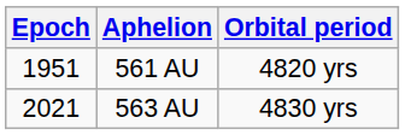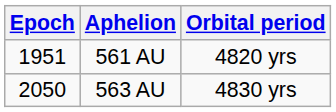 <table class="wikitable" align="left" style="text-align:center; font-size: 0.9em; margin-right: 20px; margin-top: 2px;">
 <tr>
 <th><a href='#'>Epoch</a></th>
 <th><a href='#'>Aphelion</a></th>
 <th><a href='#'>Orbital period</a></th>
 </tr>
 <tr>
 <td>1951</td>
 <td>561 AU</td>
 <td>4820 yrs</td>
 </tr>
 <tr>
-<td>2021</td>
+<td>2050</td>
 <td>563 AU</td>
 <td>4830 yrs</td>
 </tr>
 </table>
